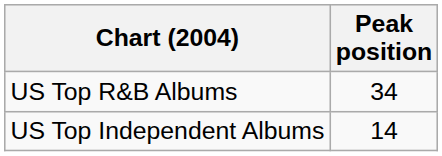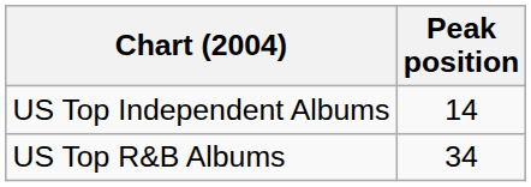 <table class="wikitable">
 <tr>
 <th>Chart (2004)</th>
 <th>Peak<br>position</th>
 </tr>
 <tr>
+<td>US Top Independent Albums</td>
+<td style="text-align:center;">14</td>
+</tr>
+<tr>
 <td>US Top R&B Albums</td>
 <td style="text-align:center;">34</td>
 </tr>
-<tr>
-<td>US Top Independent Albums</td>
-<td style="text-align:center;">14</td>
-</tr>
 </table>
